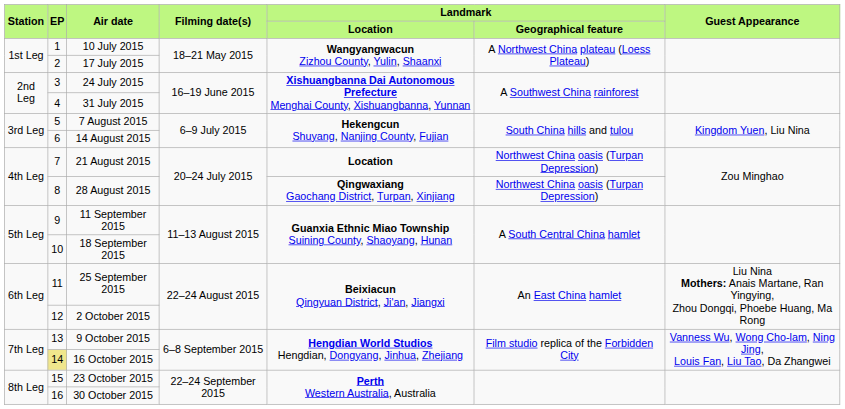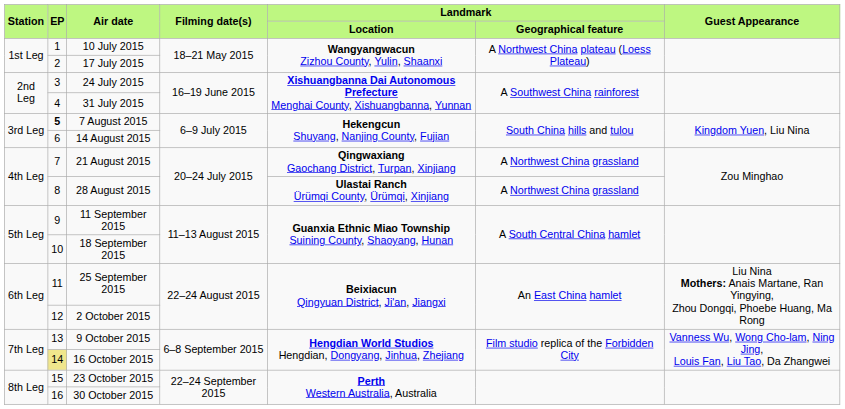 <table class=wikitable>
 <tr style="background:#BEF781; color:black; text-align:center;">
 <td rowspan=2><strong>Station</strong></td>
 <td rowspan=2><strong>EP</strong></td>
 <td rowspan=2><strong>Air date</strong></td>
 <td rowspan=2><strong>Filming date(s)</strong></td>
 <td width="180" colspan=2><strong>Landmark</strong></td>
 <td rowspan=2><strong>Guest Appearance</strong></td>
 </tr>
 <tr style="background:#BEF781; color:black; text-align:center;">
 <td><strong>Location</strong></td>
 <td><strong>Geographical feature</strong></td>
 </tr>
 <tr align=center>
 <td rowspan=2>1st Leg</td>
 <td>1</td>
 <td>10 July 2015</td>
 <td rowspan=2>18–21 May 2015</td>
 <td rowspan=2><strong>Wangyangwacun</strong><br><a href='#'>Zizhou County</a>, <a href='#'>Yulin</a>, <a href='#'>Shaanxi</a><br></td>
 <td rowspan=2>A <a href='#'>Northwest China</a> <a href='#'>plateau</a> (<a href='#'>Loess Plateau</a>)</td>
 <td rowspan=2></td>
 </tr>
 <tr align=center>
 <td>2</td>
 <td>17 July 2015</td>
 </tr>
 <tr align=center>
 <td rowspan=2>2nd Leg</td>
 <td>3</td>
 <td>24 July 2015</td>
 <td rowspan=2>16–19 June 2015</td>
 <td rowspan=2><strong><a href='#'>Xishuangbanna Dai Autonomous Prefecture</a></strong><br><a href='#'>Menghai County</a>, <a href='#'>Xishuangbanna</a>, <a href='#'>Yunnan</a><br></td>
 <td rowspan=2>A <a href='#'>Southwest China</a> <a href='#'>rainforest</a></td>
 <td rowspan=2></td>
 </tr>
 <tr align=center>
 <td>4</td>
 <td>31 July 2015</td>
 </tr>
 <tr align=center>
 <td rowspan=2>3rd Leg</td>
-<td>5</td>
+<td><strong>5</strong></td>
 <td>7 August 2015</td>
 <td rowspan=2>6–9 July 2015</td>
 <td rowspan=2><strong>Hekengcun</strong><br><a href='#'>Shuyang</a>, <a href='#'>Nanjing County</a>, <a href='#'>Fujian</a><br></td>
 <td rowspan=2><a href='#'>South China</a> <a href='#'>hills</a> and <a href='#'>tulou</a></td>
 <td rowspan=2><a href='#'>Kingdom Yuen</a>, Liu Nina</td>
 </tr>
 <tr align=center>
 <td>6</td>
 <td>14 August 2015</td>
 </tr>
 <tr align=center>
 <td rowspan=2>4th Leg</td>
 <td>7</td>
 <td>21 August 2015</td>
 <td rowspan=2>20–24 July 2015</td>
-<td><strong>Location</strong></td>
-<td A><a href='#'>Northwest China</a> <a href='#'>oasis</a> (<a href='#'>Turpan Depression</a>)</td>
+<td><strong>Qingwaxiang</strong><br><a href='#'>Gaochang District</a>, <a href='#'>Turpan</a>, <a href='#'>Xinjiang</a><br></td>
+<td>A <a href='#'>Northwest China</a> <a href='#'>grassland</a></td>
 <td rowspan=2>Zou Minghao</td>
 </tr>
 <tr align=center>
 <td>8</td>
 <td>28 August 2015</td>
-<td><strong>Qingwaxiang</strong><br><a href='#'>Gaochang District</a>, <a href='#'>Turpan</a>, <a href='#'>Xinjiang</a><br></td>
-<td A><a href='#'>Northwest China</a> <a href='#'>oasis</a> (<a href='#'>Turpan Depression</a>)</td>
+<td><strong>Ulastai Ranch</strong><br><a href='#'>Ürümqi County</a>, <a href='#'>Ürümqi</a>, <a href='#'>Xinjiang</a></td>
+<td>A <a href='#'>Northwest China</a> <a href='#'>grassland</a></td>
 </tr>
 <tr align=center>
 <td rowspan=2>5th Leg</td>
 <td>9</td>
 <td>11 September 2015</td>
 <td rowspan=2>11–13 August 2015</td>
 <td rowspan=2><strong>Guanxia Ethnic Miao Township</strong><br><a href='#'>Suining County</a>, <a href='#'>Shaoyang</a>, <a href='#'>Hunan</a><br></td>
 <td rowspan=2>A <a href='#'>South Central China</a> <a href='#'>hamlet</a></td>
 <td rowspan=2></td>
 </tr>
 <tr align=center>
 <td>10</td>
 <td>18 September 2015</td>
 </tr>
 <tr align=center>
 <td rowspan=2>6th Leg</td>
 <td>11</td>
 <td>25 September 2015</td>
 <td rowspan=2>22–24 August 2015</td>
 <td rowspan=2><strong>Beixiacun</strong><br><a href='#'>Qingyuan District</a>, <a href='#'>Ji'an</a>, <a href='#'>Jiangxi</a><br></td>
 <td rowspan=2>An <a href='#'>East China</a> <a href='#'>hamlet</a></td>
 <td rowspan=2>Liu Nina<br><strong>Mothers:</strong> Anais Martane, Ran Yingying,<br>Zhou Dongqi, Phoebe Huang, Ma Rong</td>
 </tr>
 <tr align=center>
 <td>12</td>
 <td>2 October 2015</td>
 </tr>
 <tr align=center>
 <td rowspan=2>7th Leg</td>
 <td>13</td>
 <td>9 October 2015</td>
 <td rowspan=2>6–8 September 2015</td>
 <td rowspan=2><strong><a href='#'>Hengdian World Studios</a></strong><br>Hengdian, <a href='#'>Dongyang</a>, <a href='#'>Jinhua</a>, <a href='#'>Zhejiang</a><br></td>
 <td rowspan=2><a href='#'>Film studio</a> replica of the <a href='#'>Forbidden City</a></td>
 <td rowspan=2><a href='#'>Vanness Wu</a>, <a href='#'>Wong Cho-lam</a>, <a href='#'>Ning Jing</a>,<br><a href='#'>Louis Fan</a>, <a href='#'>Liu Tao</a>, Da Zhangwei</td>
 </tr>
 <tr align=center>
 <td style="background: khaki;">14</td>
 <td>16 October 2015</td>
 </tr>
 <tr align=center>
 <td rowspan=2>8th Leg</td>
 <td>15</td>
 <td>23 October 2015</td>
 <td rowspan=2>22–24 September 2015</td>
 <td rowspan=2><strong><a href='#'>Perth</a></strong><br><a href='#'>Western Australia</a>, Australia<br></td>
 <td rowspan=2></td>
 <td rowspan=2></td>
 </tr>
 <tr align=center>
 <td>16</td>
 <td>30 October 2015</td>
 </tr>
 </table>
